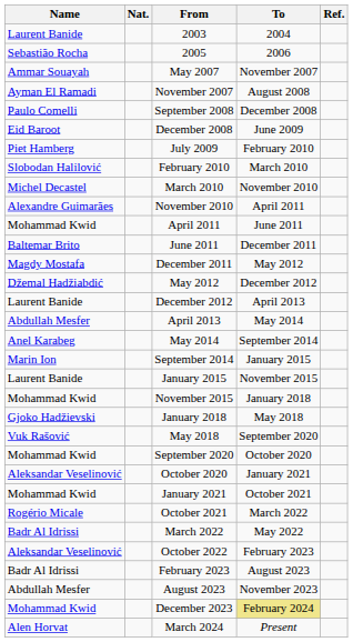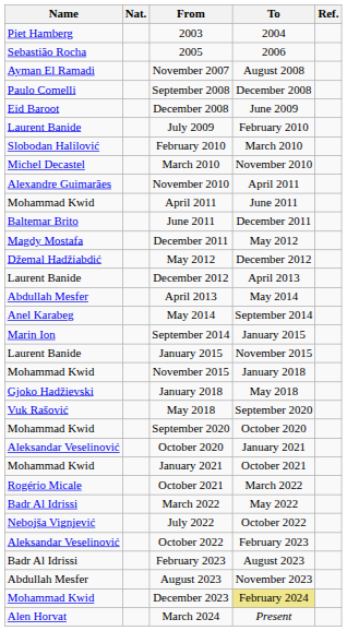 <table class="wikitable">
 <tr>
 <th>Name</th>
 <th>Nat.</th>
 <th>From</th>
 <th>To</th>
 <th>Ref.</th>
 </tr>
 <tr>
-<td><a href='#'>Laurent Banide</a></td>
+<td><a href='#'>Piet Hamberg</a></td>
 <td></td>
 <td style="text-align:center">2003</td>
 <td style="text-align:center">2004</td>
 <td></td>
 </tr>
 <tr>
 <td><a href='#'>Sebastião Rocha</a></td>
 <td></td>
 <td style="text-align:center">2005</td>
 <td style="text-align:center">2006</td>
-<td></td>
-</tr>
-<tr>
-<td><a href='#'>Ammar Souayah</a></td>
-<td></td>
-<td style="text-align:center">May 2007</td>
-<td style="text-align:center">November 2007</td>
 <td></td>
 </tr>
 <tr>
 <td><a href='#'>Ayman El Ramadi</a></td>
 <td></td>
 <td style="text-align:center">November 2007</td>
 <td style="text-align:center">August 2008</td>
 <td></td>
 </tr>
 <tr>
 <td><a href='#'>Paulo Comelli</a></td>
 <td></td>
 <td style="text-align:center">September 2008</td>
 <td style="text-align:center">December 2008</td>
 <td></td>
 </tr>
 <tr>
 <td><a href='#'>Eid Baroot</a></td>
 <td></td>
 <td style="text-align:center">December 2008</td>
 <td style="text-align:center">June 2009</td>
 <td></td>
 </tr>
 <tr>
-<td><a href='#'>Piet Hamberg</a></td>
+<td><a href='#'>Laurent Banide</a></td>
 <td></td>
 <td style="text-align:center">July 2009</td>
 <td style="text-align:center">February 2010</td>
 <td></td>
 </tr>
 <tr>
 <td><a href='#'>Slobodan Halilović</a></td>
 <td></td>
 <td style="text-align:center">February 2010</td>
 <td style="text-align:center">March 2010</td>
 <td></td>
 </tr>
 <tr>
 <td><a href='#'>Michel Decastel</a></td>
 <td></td>
 <td style="text-align:center">March 2010</td>
 <td style="text-align:center">November 2010</td>
 <td></td>
 </tr>
 <tr>
 <td><a href='#'>Alexandre Guimarães</a></td>
 <td></td>
 <td style="text-align:center">November 2010</td>
 <td style="text-align:center">April 2011</td>
 <td></td>
 </tr>
 <tr>
 <td>Mohammad Kwid</td>
 <td></td>
 <td style="text-align:center">April 2011</td>
 <td style="text-align:center">June 2011</td>
 <td></td>
 </tr>
 <tr>
 <td><a href='#'>Baltemar Brito</a></td>
 <td></td>
 <td style="text-align:center">June 2011</td>
 <td style="text-align:center">December 2011</td>
 <td></td>
 </tr>
 <tr>
 <td><a href='#'>Magdy Mostafa</a></td>
 <td></td>
 <td style="text-align:center">December 2011</td>
 <td style="text-align:center">May 2012</td>
 <td></td>
 </tr>
 <tr>
 <td><a href='#'>Džemal Hadžiabdić</a></td>
 <td></td>
 <td style="text-align:center">May 2012</td>
 <td style="text-align:center">December 2012</td>
 <td></td>
 </tr>
 <tr>
 <td>Laurent Banide</td>
 <td></td>
 <td style="text-align:center">December 2012</td>
 <td style="text-align:center">April 2013</td>
 <td></td>
 </tr>
 <tr>
 <td><a href='#'>Abdullah Mesfer</a></td>
 <td></td>
 <td style="text-align:center">April 2013</td>
 <td style="text-align:center">May 2014</td>
 <td></td>
 </tr>
 <tr>
 <td><a href='#'>Anel Karabeg</a></td>
 <td></td>
 <td style="text-align:center">May 2014</td>
 <td style="text-align:center">September 2014</td>
 <td></td>
 </tr>
 <tr>
 <td><a href='#'>Marin Ion</a></td>
 <td></td>
 <td style="text-align:center">September 2014</td>
 <td style="text-align:center">January 2015</td>
 <td></td>
 </tr>
 <tr>
 <td>Laurent Banide</td>
 <td></td>
 <td style="text-align:center">January 2015</td>
 <td style="text-align:center">November 2015</td>
 <td></td>
 </tr>
 <tr>
 <td>Mohammad Kwid</td>
 <td></td>
 <td style="text-align:center">November 2015</td>
 <td style="text-align:center">January 2018</td>
 <td></td>
 </tr>
 <tr>
 <td><a href='#'>Gjoko Hadžievski</a></td>
 <td></td>
 <td style="text-align:center">January 2018</td>
 <td style="text-align:center">May 2018</td>
 <td></td>
 </tr>
 <tr>
 <td><a href='#'>Vuk Rašović</a></td>
 <td></td>
 <td style="text-align:center">May 2018</td>
 <td style="text-align:center">September 2020</td>
 <td></td>
 </tr>
 <tr>
 <td>Mohammad Kwid</td>
 <td></td>
 <td style="text-align:center">September 2020</td>
 <td style="text-align:center">October 2020</td>
 <td></td>
 </tr>
 <tr>
 <td><a href='#'>Aleksandar Veselinović</a></td>
 <td></td>
 <td style="text-align:center">October 2020</td>
 <td style="text-align:center">January 2021</td>
 <td></td>
 </tr>
 <tr>
 <td>Mohammad Kwid</td>
 <td></td>
 <td style="text-align:center">January 2021</td>
 <td style="text-align:center">October 2021</td>
 <td></td>
 </tr>
 <tr>
 <td><a href='#'>Rogério Micale</a></td>
 <td></td>
 <td style="text-align:center">October 2021</td>
 <td style="text-align:center">March 2022</td>
 <td></td>
 </tr>
 <tr>
 <td><a href='#'>Badr Al Idrissi</a></td>
 <td></td>
 <td style="text-align:center">March 2022</td>
 <td style="text-align:center">May 2022</td>
 <td></td>
 </tr>
 <tr>
+<td><a href='#'>Nebojša Vignjević</a></td>
+<td></td>
+<td style="text-align:center">July 2022</td>
+<td style="text-align:center">October 2022</td>
+<td></td>
+</tr>
+<tr>
 <td><a href='#'>Aleksandar Veselinović</a></td>
 <td></td>
 <td style="text-align:center">October 2022</td>
 <td style="text-align:center">February 2023</td>
 <td></td>
 </tr>
 <tr>
 <td>Badr Al Idrissi</td>
 <td></td>
 <td style="text-align:center">February 2023</td>
 <td style="text-align:center">August 2023</td>
 <td></td>
 </tr>
 <tr>
 <td>Abdullah Mesfer</td>
 <td></td>
 <td style="text-align:center">August 2023</td>
 <td style="text-align:center">November 2023</td>
 <td></td>
 </tr>
 <tr>
 <td><a href='#'>Mohammad Kwid</a></td>
 <td></td>
 <td style="text-align:center">December 2023</td>
 <td style="background: khaki; text-align:center">February 2024</td>
 <td></td>
 </tr>
 <tr>
 <td><a href='#'>Alen Horvat</a></td>
 <td></td>
 <td style="text-align:center">March 2024</td>
 <td style="text-align:center"><em>Present</em></td>
 <td></td>
 </tr>
 </table>
